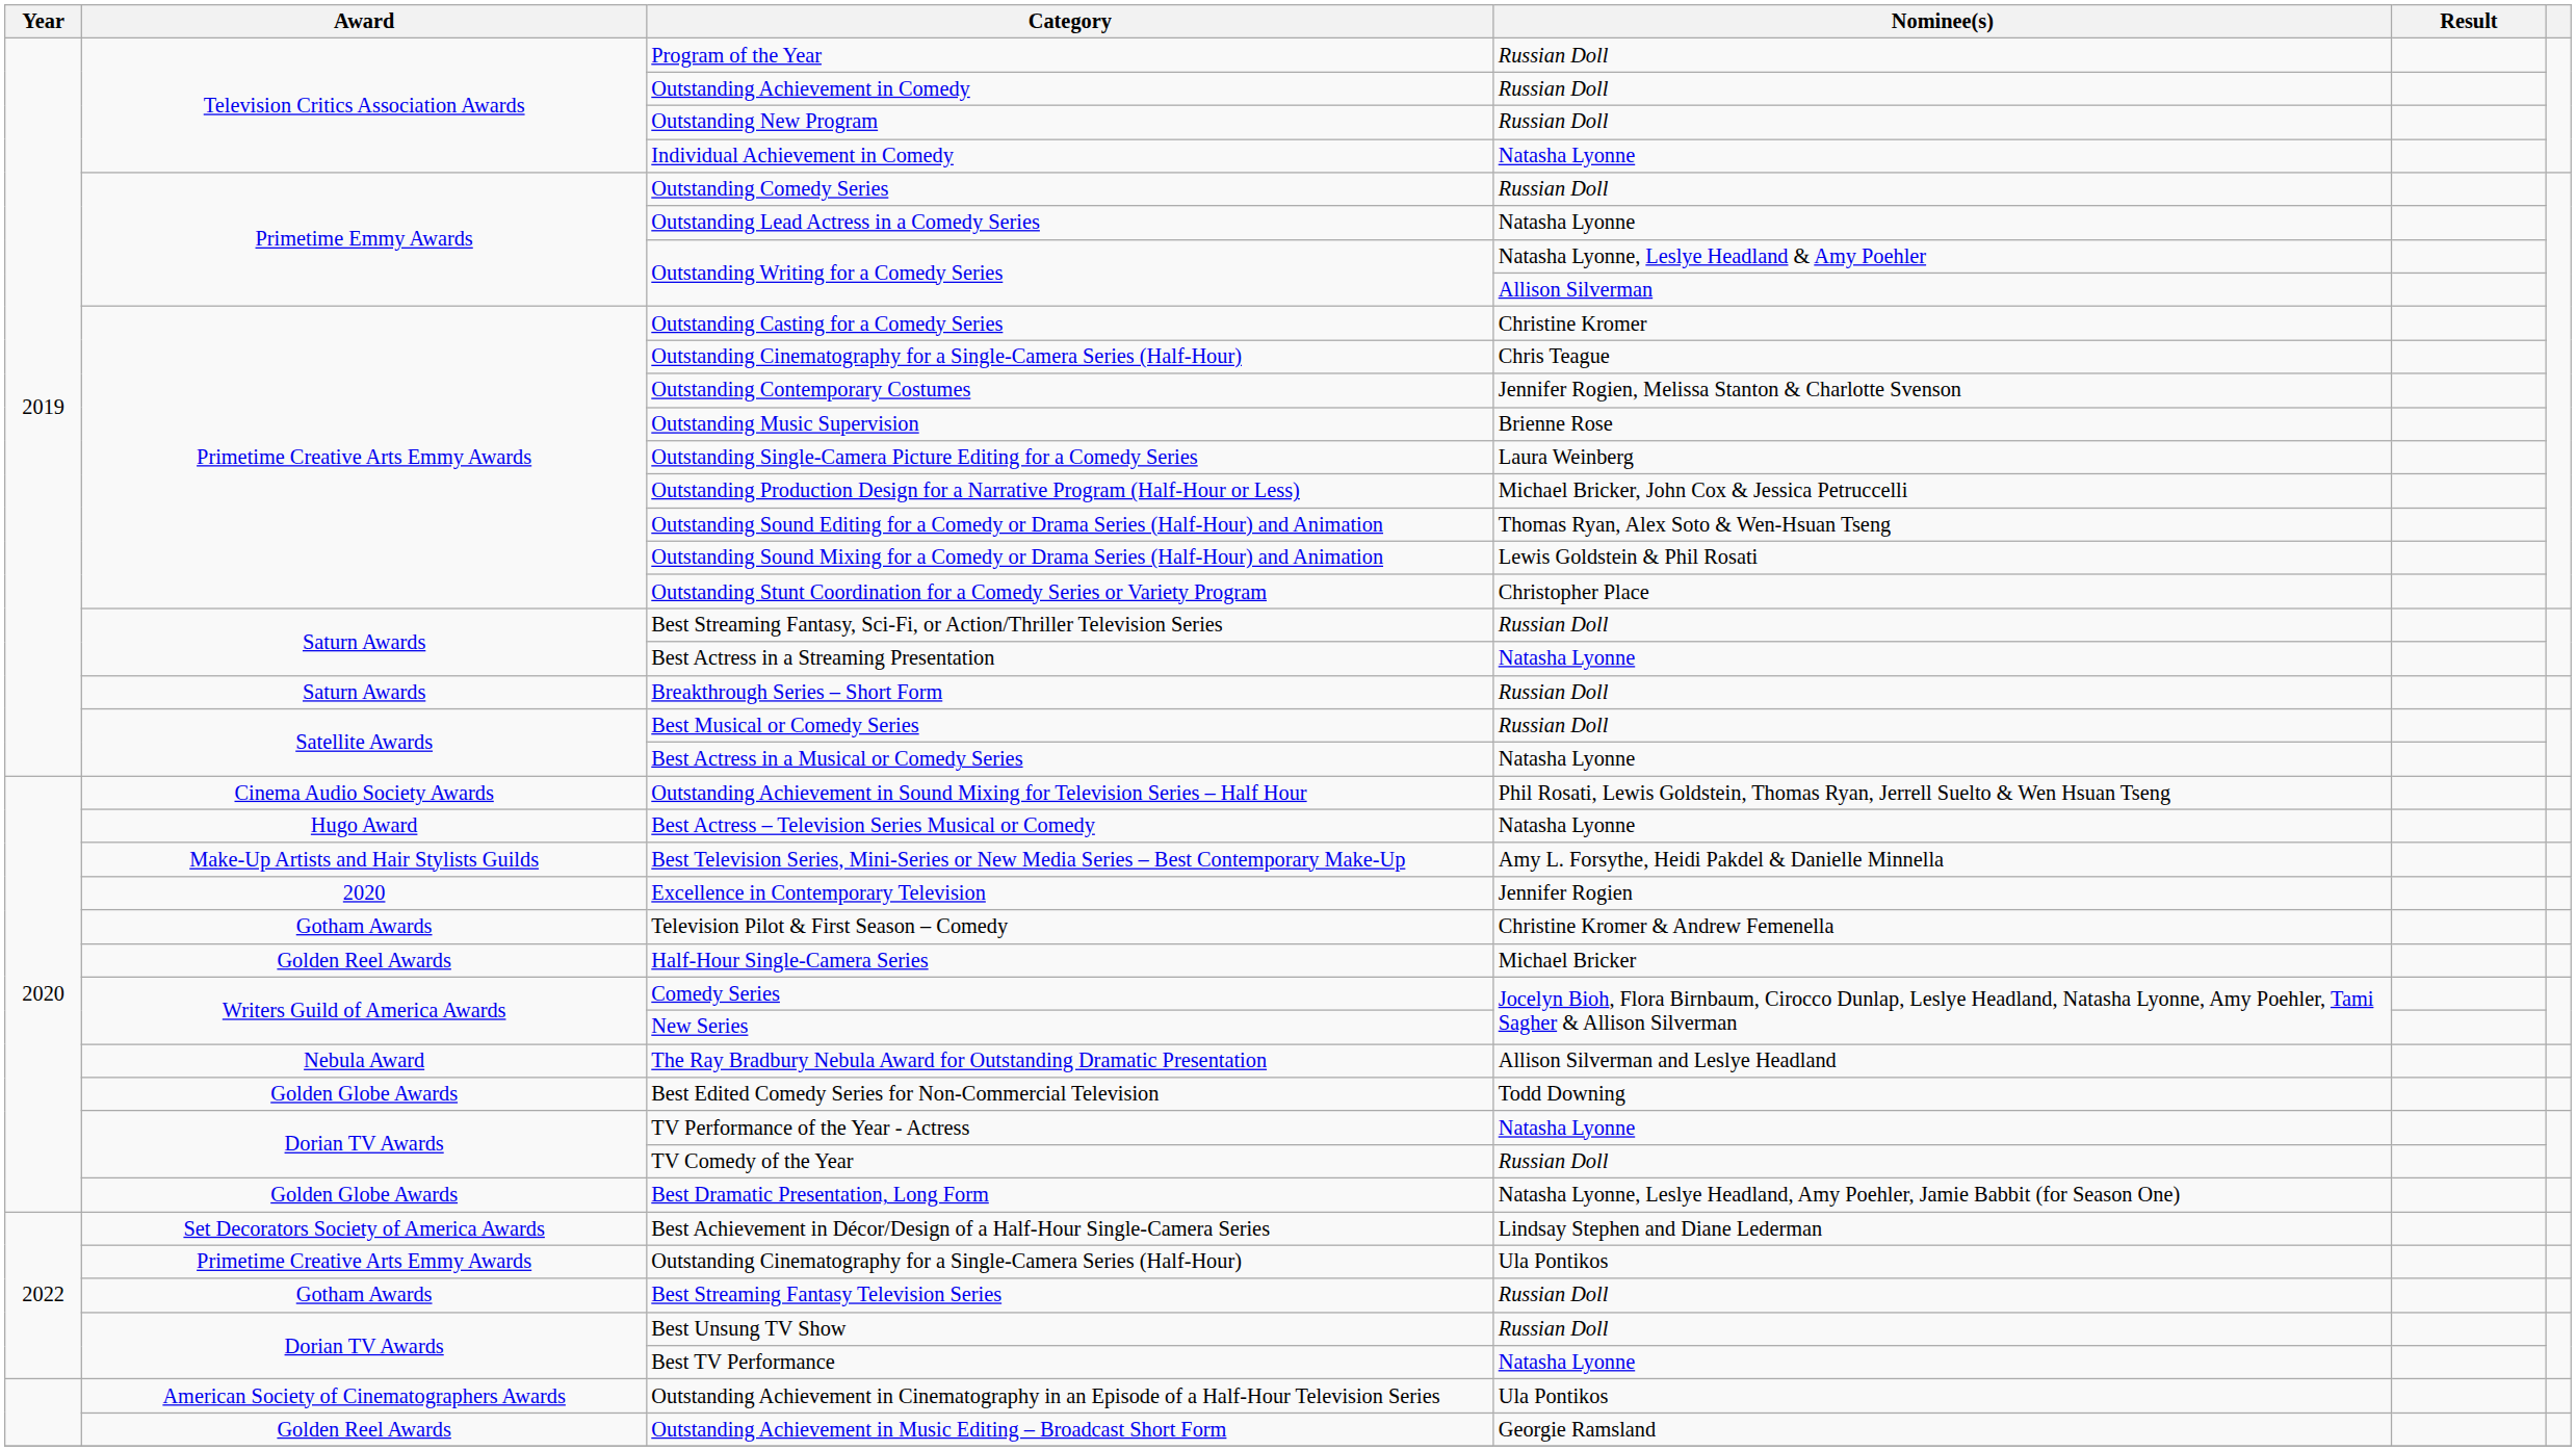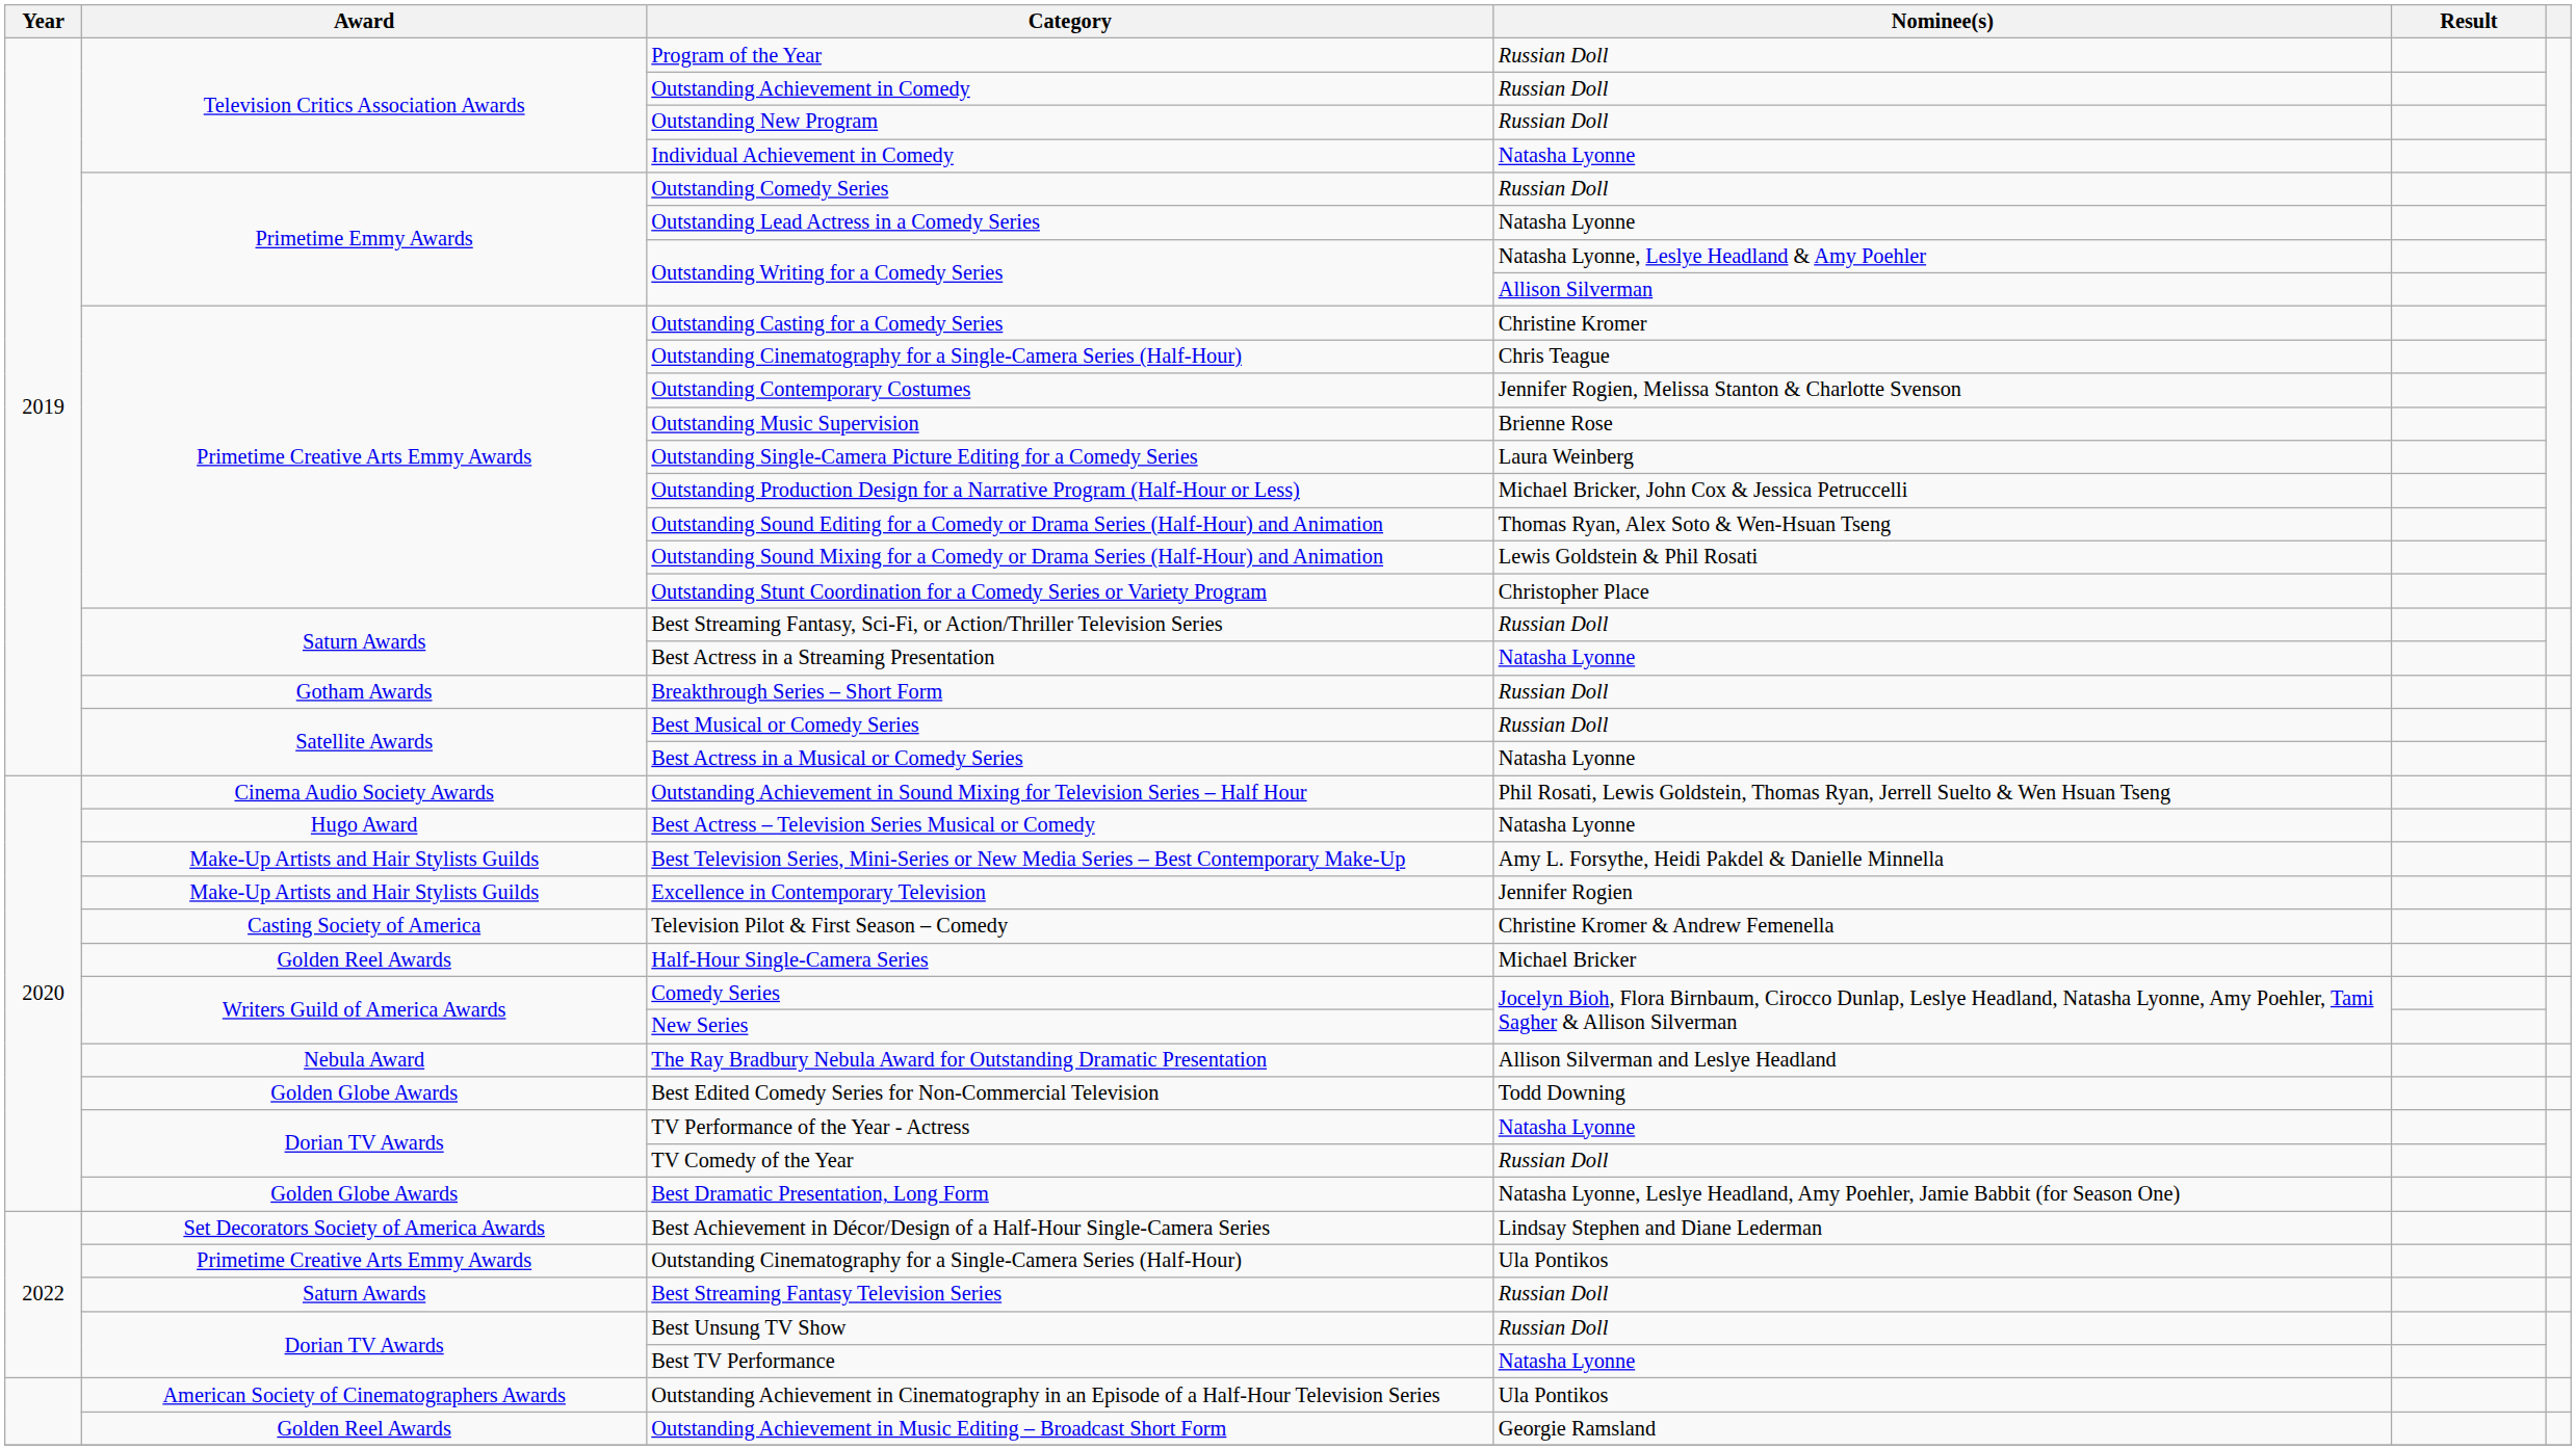 <table class="wikitable sortable" style="width:98%">
 <tr>
 <th scope="col" style="width:3%;">Year</th>
 <th scope="col" style="width:22%;">Award</th>
 <th scope="col" style="width:33%;">Category</th>
 <th scope="col" style="width:35%;">Nominee(s)</th>
 <th scope="col" style="width:6%;">Result</th>
 <th scope="col" class="unsortable" style="width:1%;"></th>
 </tr>
 <tr>
 <td align="center" rowspan="22">2019</td>
 <td align="center" rowspan="4"><a href='#'>Television Critics Association Awards</a></td>
 <td><a href='#'>Program of the Year</a></td>
 <td><em>Russian Doll</em></td>
 <td></td>
 <td align="center" rowspan="4"></td>
 </tr>
 <tr>
 <td><a href='#'>Outstanding Achievement in Comedy</a></td>
 <td><em>Russian Doll</em></td>
 <td></td>
 </tr>
 <tr>
 <td><a href='#'>Outstanding New Program</a></td>
 <td><em>Russian Doll</em></td>
 <td></td>
 </tr>
 <tr>
 <td><a href='#'>Individual Achievement in Comedy</a></td>
 <td><a href='#'>Natasha Lyonne</a></td>
 <td></td>
 </tr>
 <tr>
 <td align="center" rowspan="4"><a href='#'>Primetime Emmy Awards</a></td>
 <td><a href='#'>Outstanding Comedy Series</a></td>
 <td><em>Russian Doll</em></td>
 <td></td>
 <td align="center" rowspan="13"></td>
 </tr>
 <tr>
 <td><a href='#'>Outstanding Lead Actress in a Comedy Series</a></td>
 <td>Natasha Lyonne</td>
 <td></td>
 </tr>
 <tr>
 <td rowspan="2"><a href='#'>Outstanding Writing for a Comedy Series</a></td>
 <td>Natasha Lyonne, <a href='#'>Leslye Headland</a> & <a href='#'>Amy Poehler</a> </td>
 <td></td>
 </tr>
 <tr>
 <td><a href='#'>Allison Silverman</a> </td>
 <td></td>
 </tr>
 <tr>
 <td align="center" rowspan="9"><a href='#'>Primetime Creative Arts Emmy Awards</a></td>
 <td><a href='#'>Outstanding Casting for a Comedy Series</a></td>
 <td>Christine Kromer</td>
 <td></td>
 </tr>
 <tr>
 <td><a href='#'>Outstanding Cinematography for a Single-Camera Series (Half-Hour)</a></td>
 <td>Chris Teague </td>
 <td></td>
 </tr>
 <tr>
 <td><a href='#'>Outstanding Contemporary Costumes</a></td>
 <td>Jennifer Rogien, Melissa Stanton & Charlotte Svenson </td>
 <td></td>
 </tr>
 <tr>
 <td><a href='#'>Outstanding Music Supervision</a></td>
 <td>Brienne Rose </td>
 <td></td>
 </tr>
 <tr>
 <td><a href='#'>Outstanding Single-Camera Picture Editing for a Comedy Series</a></td>
 <td>Laura Weinberg </td>
 <td></td>
 </tr>
 <tr>
 <td><a href='#'>Outstanding Production Design for a Narrative Program (Half-Hour or Less)</a></td>
 <td>Michael Bricker, John Cox & Jessica Petruccelli </td>
 <td></td>
 </tr>
 <tr>
 <td><a href='#'>Outstanding Sound Editing for a Comedy or Drama Series (Half-Hour) and Animation</a></td>
 <td>Thomas Ryan, Alex Soto & Wen-Hsuan Tseng </td>
 <td></td>
 </tr>
 <tr>
 <td><a href='#'>Outstanding Sound Mixing for a Comedy or Drama Series (Half-Hour) and Animation</a></td>
 <td>Lewis Goldstein & Phil Rosati </td>
 <td></td>
 </tr>
 <tr>
 <td><a href='#'>Outstanding Stunt Coordination for a Comedy Series or Variety Program</a></td>
 <td>Christopher Place</td>
 <td></td>
 </tr>
 <tr>
 <td align="center" rowspan=2><a href='#'>Saturn Awards</a></td>
 <td>Best Streaming Fantasy, Sci-Fi, or Action/Thriller Television Series</td>
 <td><em>Russian Doll</em></td>
 <td></td>
 <td align="center" rowspan="2"></td>
 </tr>
 <tr>
 <td>Best Actress in a Streaming Presentation</td>
 <td><a href='#'>Natasha Lyonne</a></td>
 <td></td>
 </tr>
 <tr>
-<td align="center"><a href='#'>Saturn Awards</a></td>
+<td align="center"><a href='#'>Gotham Awards</a></td>
 <td><a href='#'>Breakthrough Series – Short Form</a></td>
 <td><em>Russian Doll</em></td>
 <td></td>
 <td align="center"></td>
 </tr>
 <tr>
 <td align="center" rowspan="2"><a href='#'>Satellite Awards</a></td>
 <td><a href='#'>Best Musical or Comedy Series</a></td>
 <td><em>Russian Doll</em></td>
 <td></td>
 <td align="center" rowspan="2"></td>
 </tr>
 <tr>
 <td><a href='#'>Best Actress in a Musical or Comedy Series</a></td>
 <td>Natasha Lyonne</td>
 <td></td>
 </tr>
 <tr>
 <td rowspan="13" align="center">2020</td>
 <td align="center"><a href='#'>Cinema Audio Society Awards</a></td>
 <td><a href='#'>Outstanding Achievement in Sound Mixing for Television Series – Half Hour</a></td>
 <td>Phil Rosati, Lewis Goldstein, Thomas Ryan, Jerrell Suelto & Wen Hsuan Tseng</td>
 <td></td>
 <td align="center"></td>
 </tr>
 <tr>
 <td align="center"><a href='#'>Hugo Award</a></td>
 <td><a href='#'>Best Actress – Television Series Musical or Comedy</a></td>
 <td>Natasha Lyonne</td>
 <td></td>
 <td align="center"></td>
 </tr>
 <tr>
 <td align="center"><a href='#'>Make-Up Artists and Hair Stylists Guilds</a></td>
 <td><a href='#'>Best Television Series, Mini-Series or New Media Series – Best Contemporary Make-Up</a></td>
 <td>Amy L. Forsythe, Heidi Pakdel & Danielle Minnella</td>
 <td></td>
 <td align="center"></td>
 </tr>
 <tr>
-<td align="center"><a href='#'>2020</a></td>
+<td align="center"><a href='#'>Make-Up Artists and Hair Stylists Guilds</a></td>
 <td><a href='#'>Excellence in Contemporary Television</a></td>
 <td>Jennifer Rogien </td>
 <td></td>
 <td align="center"></td>
 </tr>
 <tr>
-<td align="center"><a href='#'>Gotham Awards</a></td>
+<td align="center"><a href='#'>Casting Society of America</a></td>
 <td>Television Pilot & First Season – Comedy</td>
 <td>Christine Kromer & Andrew Femenella</td>
 <td></td>
 <td style="text-align:center;"></td>
 </tr>
 <tr>
 <td align="center"><a href='#'>Golden Reel Awards</a></td>
 <td><a href='#'>Half-Hour Single-Camera Series</a></td>
 <td>Michael Bricker </td>
 <td></td>
 <td style="text-align:center;"></td>
 </tr>
 <tr>
 <td align="center" rowspan="2"><a href='#'>Writers Guild of America Awards</a></td>
 <td><a href='#'>Comedy Series</a></td>
 <td rowspan="2"><a href='#'>Jocelyn Bioh</a>, Flora Birnbaum, Cirocco Dunlap, Leslye Headland, Natasha Lyonne, Amy Poehler, <a href='#'>Tami Sagher</a> & Allison Silverman</td>
 <td></td>
 <td rowspan="2" style="text-align:center;"></td>
 </tr>
 <tr>
 <td scope="row"><a href='#'>New Series</a></td>
 <td></td>
 </tr>
 <tr>
 <td align="center"><a href='#'>Nebula Award</a></td>
 <td><a href='#'>The Ray Bradbury Nebula Award for Outstanding Dramatic Presentation</a></td>
 <td>Allison Silverman and Leslye Headland </td>
 <td></td>
 <td style="text-align:center;"></td>
 </tr>
 <tr>
 <td align="center"><a href='#'>Golden Globe Awards</a></td>
 <td>Best Edited Comedy Series for Non-Commercial Television</td>
 <td>Todd Downing </td>
 <td></td>
 <td style="text-align:center;"></td>
 </tr>
 <tr>
 <td align="center" rowspan="2"><a href='#'>Dorian TV Awards</a></td>
 <td>TV Performance of the Year - Actress</td>
 <td><a href='#'>Natasha Lyonne</a></td>
 <td></td>
 <td rowspan="2" style="text-align: center;"></td>
 </tr>
 <tr>
 <td>TV Comedy of the Year</td>
 <td><em>Russian Doll</em></td>
 <td></td>
 </tr>
 <tr>
 <td align="center"><a href='#'>Golden Globe Awards</a></td>
 <td><a href='#'>Best Dramatic Presentation, Long Form</a></td>
 <td>Natasha Lyonne, Leslye Headland, Amy Poehler, Jamie Babbit (for Season One)</td>
 <td></td>
 <td style="text-align:center;"></td>
 </tr>
 <tr>
 <td rowspan="5" align="center">2022</td>
 <td align="center"><a href='#'>Set Decorators Society of America Awards</a></td>
 <td>Best Achievement in Décor/Design of a Half-Hour Single-Camera Series</td>
 <td>Lindsay Stephen and Diane Lederman</td>
 <td></td>
 <td style="text-align:center;"></td>
 </tr>
 <tr>
 <td align="center"><a href='#'>Primetime Creative Arts Emmy Awards</a></td>
 <td>Outstanding Cinematography for a Single-Camera Series (Half-Hour)</td>
 <td>Ula Pontikos </td>
 <td></td>
 <td style="text-align:center;"></td>
 </tr>
 <tr>
-<td align="center"><a href='#'>Gotham Awards</a></td>
+<td align="center"><a href='#'>Saturn Awards</a></td>
 <td rowspan="1"><a href='#'>Best Streaming Fantasy Television Series</a></td>
 <td><em>Russian Doll</em></td>
 <td></td>
 <td rowspan="1" style="text-align: center;"></td>
 </tr>
 <tr>
 <td align="center" rowspan="2"><a href='#'>Dorian TV Awards</a></td>
 <td>Best Unsung TV Show</td>
 <td><em>Russian Doll</em></td>
 <td></td>
 <td rowspan="2" style="text-align: center;"></td>
 </tr>
 <tr>
 <td>Best TV Performance</td>
 <td><a href='#'>Natasha Lyonne</a></td>
 <td></td>
 </tr>
 <tr>
 <td rowspan="2"></td>
 <td align="center"><a href='#'>American Society of Cinematographers Awards</a></td>
 <td>Outstanding Achievement in Cinematography in an Episode of a Half-Hour Television Series</td>
 <td>Ula Pontikos </td>
 <td></td>
 <td align="center"></td>
 </tr>
 <tr>
 <td align="center"><a href='#'>Golden Reel Awards</a></td>
 <td><a href='#'>Outstanding Achievement in Music Editing – Broadcast Short Form</a></td>
 <td>Georgie Ramsland </td>
 <td></td>
 <td style="text-align:center;"></td>
 </tr>
 <tr>
 </tr>
 </table>
